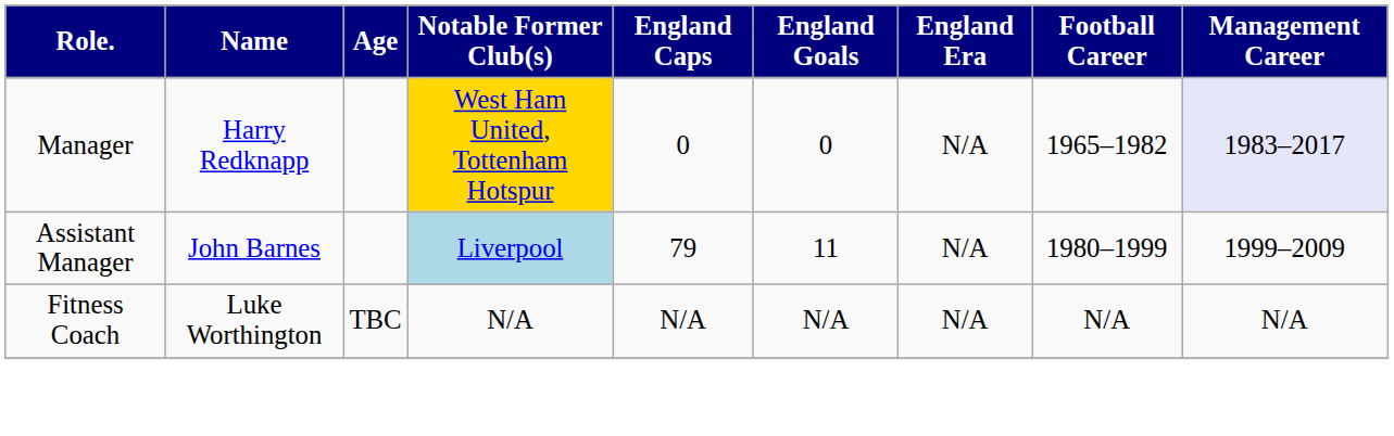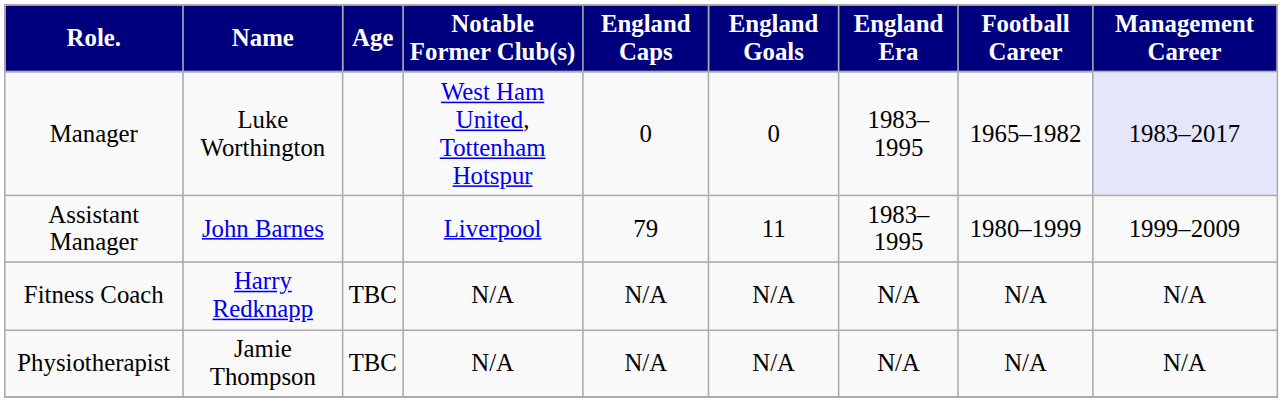 <table class="wikitable" style="text-align:center; font-size:100%; width:65%;">
 <tr>
 <th style="background:#00007e; color:white; text-align:center;">Role.</th>
 <th style="background:#00007e; color:white; text-align:center;">Name</th>
 <th style="background:#00007e; color:white; text-align:center;">Age</th>
 <th style="background:#00007e; color:white; text-align:center;">Notable Former Club(s)</th>
 <th style="background:#00007e; color:white; text-align:center;">England Caps</th>
 <th style="background:#00007e; color:white; text-align:center;">England Goals</th>
 <th style="background:#00007e; color:white; text-align:center;">England Era</th>
 <th style="background:#00007e; color:white; text-align:center;">Football Career</th>
 <th style="background:#00007e; color:white; text-align:center;">Management Career</th>
 </tr>
 <tr>
 <td>Manager</td>
-<td><a href='#'>Harry Redknapp</a></td>
+<td>Luke Worthington</td>
 <td></td>
-<td style="background: gold;"> <a href='#'>West Ham United</a>,<br> <a href='#'>Tottenham Hotspur</a></td>
+<td> <a href='#'>West Ham United</a>,<br> <a href='#'>Tottenham Hotspur</a></td>
 <td>0</td>
 <td>0</td>
-<td>N/A</td>
+<td>1983–1995</td>
 <td>1965–1982</td>
 <td style="background: lavender;">1983–2017</td>
 </tr>
 <tr>
 <td>Assistant Manager</td>
 <td><a href='#'>John Barnes</a></td>
 <td></td>
-<td style="background: lightblue;"> <a href='#'>Liverpool</a></td>
+<td> <a href='#'>Liverpool</a></td>
 <td>79</td>
 <td>11</td>
-<td>N/A</td>
+<td>1983–1995</td>
 <td>1980–1999</td>
 <td>1999–2009</td>
 </tr>
 <tr>
 <td>Fitness Coach</td>
-<td>Luke Worthington</td>
+<td><a href='#'>Harry Redknapp</a></td>
+<td>TBC</td>
+<td>N/A</td>
+<td>N/A</td>
+<td>N/A</td>
+<td>N/A</td>
+<td>N/A</td>
+<td>N/A</td>
+</tr>
+<tr>
+<td>Physiotherapist</td>
+<td>Jamie Thompson</td>
 <td>TBC</td>
 <td>N/A</td>
 <td>N/A</td>
 <td>N/A</td>
 <td>N/A</td>
 <td>N/A</td>
 <td>N/A</td>
 </tr>
 <tr>
 </tr>
 </table>
